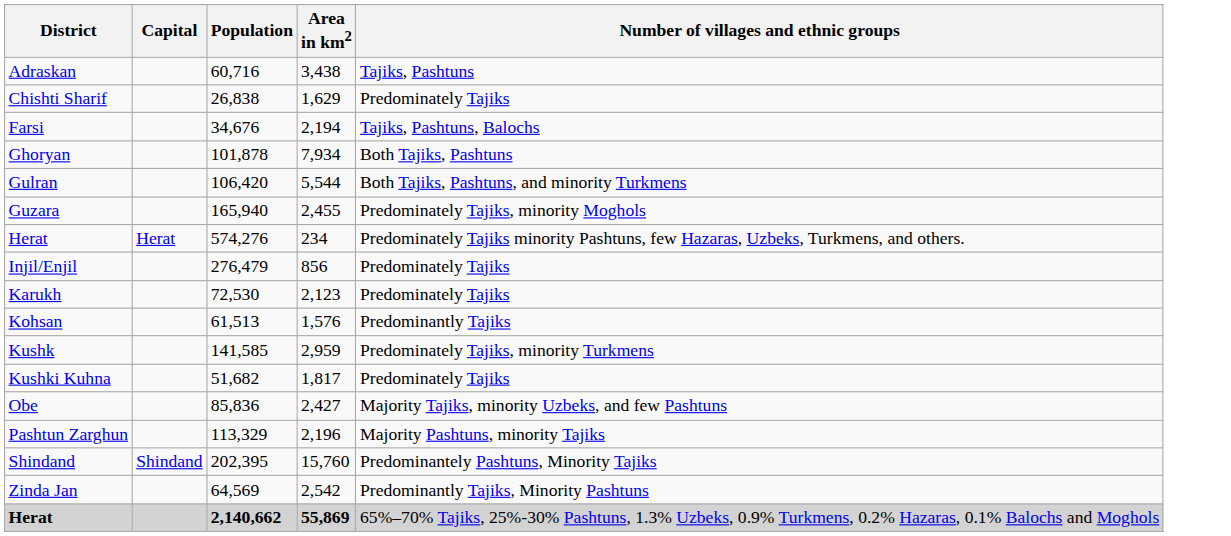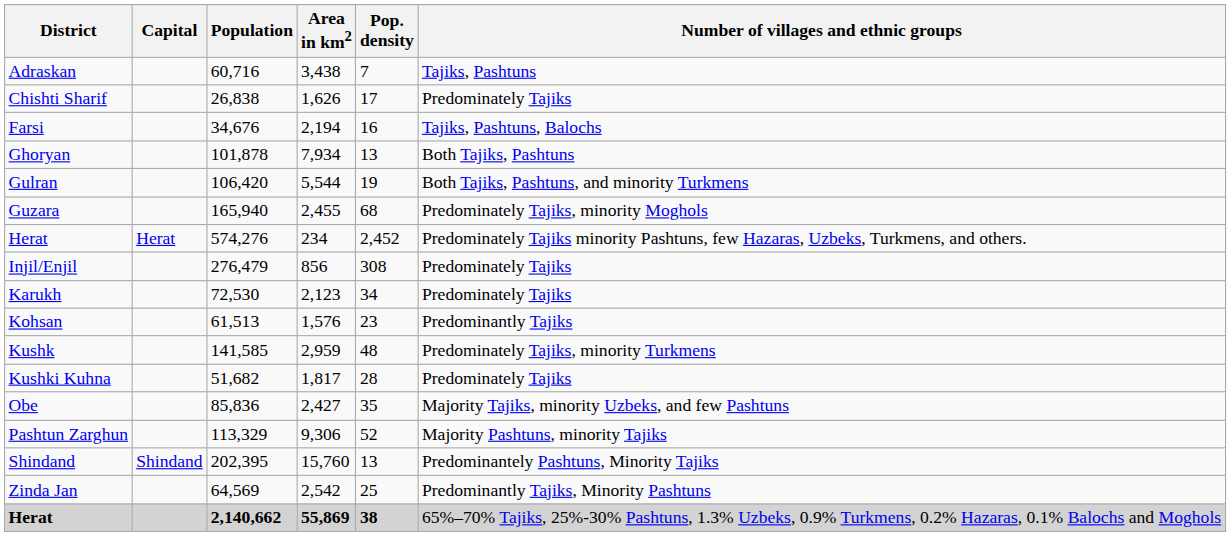 <table class="wikitable sortable" style="font-size:100%;">
 <tr>
 <th>District</th>
 <th>Capital</th>
 <th>Population</th>
 <th>Area<br> in km<sup>2</sup></th>
+<th>Pop.<br>density</th>
 <th>Number of villages and ethnic groups</th>
 </tr>
 <tr>
 <td><a href='#'>Adraskan</a></td>
 <td></td>
 <td>60,716</td>
 <td>3,438</td>
+<td>7</td>
 <td><a href='#'>Tajiks</a>, <a href='#'>Pashtuns</a></td>
 </tr>
 <tr>
 <td><a href='#'>Chishti Sharif</a></td>
 <td></td>
 <td>26,838</td>
-<td>1,629</td>
+<td>1,626</td>
+<td>17</td>
 <td>Predominately <a href='#'>Tajiks</a></td>
 </tr>
 <tr>
 <td><a href='#'>Farsi</a></td>
 <td></td>
 <td>34,676</td>
 <td>2,194</td>
+<td>16</td>
 <td><a href='#'>Tajiks</a>, <a href='#'>Pashtuns</a>, <a href='#'>Balochs</a></td>
 </tr>
 <tr>
 <td><a href='#'>Ghoryan</a></td>
 <td></td>
 <td>101,878</td>
 <td>7,934</td>
+<td>13</td>
 <td>Both <a href='#'>Tajiks</a>, <a href='#'>Pashtuns</a></td>
 </tr>
 <tr>
 <td><a href='#'>Gulran</a></td>
 <td></td>
 <td>106,420</td>
 <td>5,544</td>
+<td>19</td>
 <td>Both <a href='#'>Tajiks</a>, <a href='#'>Pashtuns</a>, and minority <a href='#'>Turkmens</a></td>
 </tr>
 <tr>
 <td><a href='#'>Guzara</a></td>
 <td></td>
 <td>165,940</td>
 <td>2,455</td>
+<td>68</td>
 <td>Predominately <a href='#'>Tajiks</a>, minority <a href='#'>Moghols</a></td>
 </tr>
 <tr>
 <td><a href='#'>Herat</a></td>
 <td><a href='#'>Herat</a></td>
 <td>574,276</td>
 <td>234</td>
+<td>2,452</td>
 <td>Predominately <a href='#'>Tajiks</a> minority Pashtuns, few <a href='#'>Hazaras</a>, <a href='#'>Uzbeks</a>, Turkmens, and others.</td>
 </tr>
 <tr>
 <td><a href='#'>Injil/Enjil</a></td>
 <td></td>
 <td>276,479</td>
 <td>856</td>
+<td>308</td>
 <td>Predominately <a href='#'>Tajiks</a></td>
 </tr>
 <tr>
 <td><a href='#'>Karukh</a></td>
 <td></td>
 <td>72,530</td>
 <td>2,123</td>
+<td>34</td>
 <td>Predominately <a href='#'>Tajiks</a></td>
 </tr>
 <tr>
 <td><a href='#'>Kohsan</a></td>
 <td></td>
 <td>61,513</td>
 <td>1,576</td>
+<td>23</td>
 <td>Predominantly <a href='#'>Tajiks</a></td>
 </tr>
 <tr>
 <td><a href='#'>Kushk</a></td>
 <td></td>
 <td>141,585</td>
 <td>2,959</td>
+<td>48</td>
 <td>Predominately <a href='#'>Tajiks</a>, minority <a href='#'>Turkmens</a></td>
 </tr>
 <tr>
 <td><a href='#'>Kushki Kuhna</a></td>
 <td></td>
 <td>51,682</td>
 <td>1,817</td>
+<td>28</td>
 <td>Predominately <a href='#'>Tajiks</a></td>
 </tr>
 <tr>
 <td><a href='#'>Obe</a></td>
 <td></td>
 <td>85,836</td>
 <td>2,427</td>
+<td>35</td>
 <td>Majority <a href='#'>Tajiks</a>, minority <a href='#'>Uzbeks</a>, and few <a href='#'>Pashtuns</a></td>
 </tr>
 <tr>
 <td><a href='#'>Pashtun Zarghun</a></td>
 <td></td>
 <td>113,329</td>
-<td>2,196</td>
+<td>9,306</td>
+<td>52</td>
 <td>Majority <a href='#'>Pashtuns</a>, minority <a href='#'>Tajiks</a></td>
 </tr>
 <tr>
 <td><a href='#'>Shindand</a></td>
 <td><a href='#'>Shindand</a></td>
 <td>202,395</td>
 <td>15,760</td>
+<td>13</td>
 <td>Predominantely <a href='#'>Pashtuns</a>, Minority <a href='#'>Tajiks</a></td>
 </tr>
 <tr>
 <td><a href='#'>Zinda Jan</a></td>
 <td></td>
 <td>64,569</td>
 <td>2,542</td>
+<td>25</td>
 <td>Predominantly <a href='#'>Tajiks</a>, Minority <a href='#'>Pashtuns</a></td>
 </tr>
 <tr bgcolor="#d3d3d3">
 <td><strong>Herat</strong></td>
 <td></td>
 <td><strong>2,140,662</strong></td>
 <td><strong>55,869</strong></td>
+<td><strong>38</strong></td>
 <td>65%–70% <a href='#'>Tajiks</a>, 25%-30% <a href='#'>Pashtuns</a>, 1.3% <a href='#'>Uzbeks</a>, 0.9% <a href='#'>Turkmens</a>, 0.2% <a href='#'>Hazaras</a>, 0.1% <a href='#'>Balochs</a> and <a href='#'>Moghols</a></td>
 </tr>
 </table>
